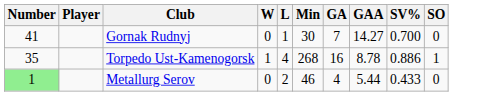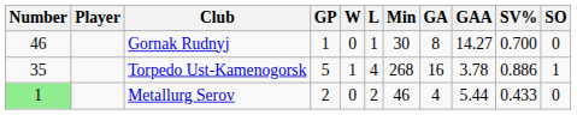 <table class="wikitable sortable" style="text-align:center; padding:4px; border-spacing=0;">
 <tr>
 <th>Number</th>
 <th>Player</th>
 <th>Club</th>
+<th>GP</th>
 <th>W</th>
 <th>L</th>
 <th>Min</th>
 <th>GA</th>
 <th>GAA</th>
 <th>SV%</th>
 <th>SO</th>
 </tr>
 <tr>
-<td>41</td>
+<td>46</td>
 <td align=left></td>
 <td align=left><a href='#'>Gornak Rudnyj</a></td>
+<td>1</td>
 <td>0</td>
 <td>1</td>
 <td>30</td>
-<td>7</td>
+<td>8</td>
 <td>14.27</td>
 <td>0.700</td>
 <td>0</td>
 </tr>
 <tr>
 <td>35</td>
 <td align=left></td>
 <td align=left><a href='#'>Torpedo Ust-Kamenogorsk</a></td>
+<td>5</td>
 <td>1</td>
 <td>4</td>
 <td>268</td>
 <td>16</td>
-<td>8.78</td>
+<td>3.78</td>
 <td>0.886</td>
 <td>1</td>
 </tr>
 <tr>
 <td style="background: lightgreen;">1</td>
 <td align=left></td>
 <td align=left><a href='#'>Metallurg Serov</a></td>
+<td>2</td>
 <td>0</td>
 <td>2</td>
 <td>46</td>
 <td>4</td>
 <td>5.44</td>
 <td>0.433</td>
 <td>0</td>
 </tr>
 </table>
